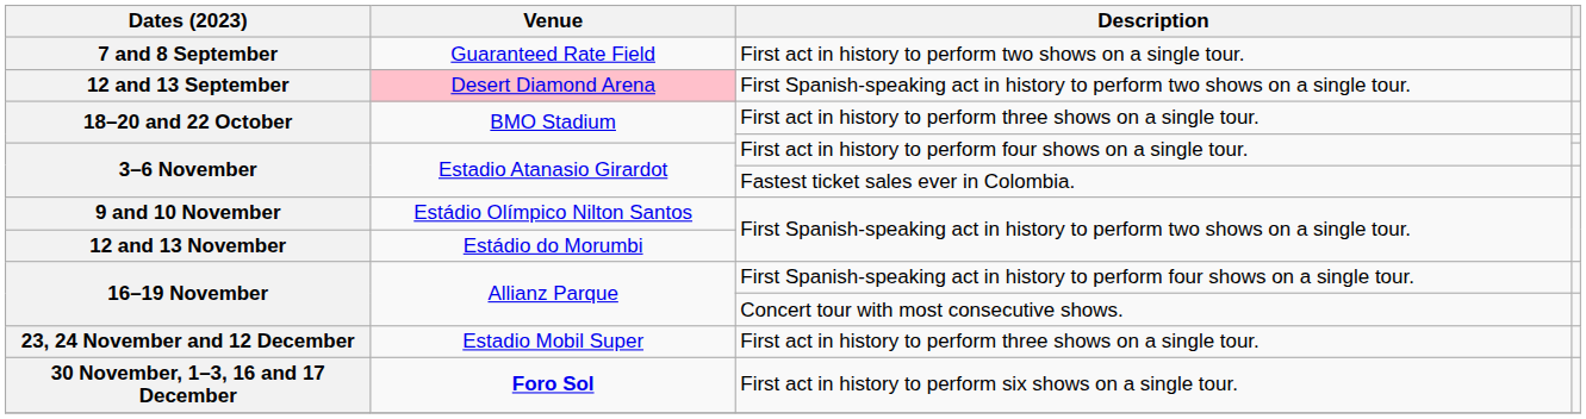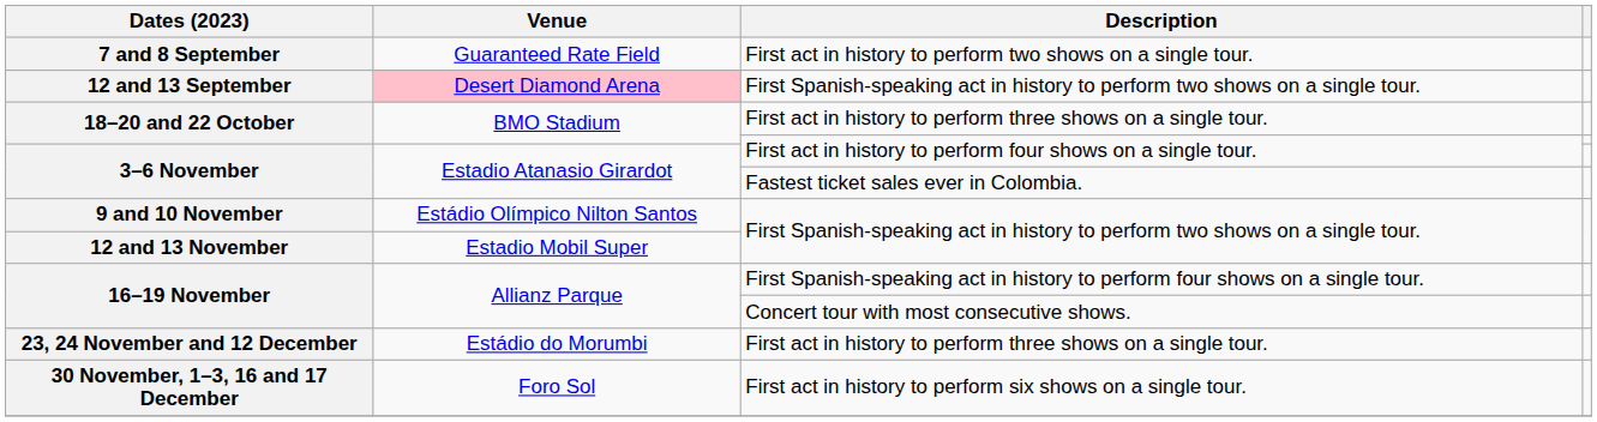 <table class="wikitable plainrowheaders" style="text-align:center;">
 <tr>
 <th scope="col" style="width:18em;">Dates (2023)</th>
 <th scope="col" style="width:18em;">Venue</th>
 <th scope="col" style="width:42em;">Description</th>
 <th scope="col" class="unsortable"></th>
 </tr>
 <tr>
 <th scope="row" style="text-align:center;">7 and 8 September</th>
 <td><a href='#'>Guaranteed Rate Field</a></td>
 <td style="text-align: left;">First act in history to perform two shows on a single tour.</td>
 <td></td>
 </tr>
 <tr>
 <th scope="row" style="text-align:center;">12 and 13 September</th>
 <td style="background: pink;"><a href='#'>Desert Diamond Arena</a></td>
 <td style="text-align: left;">First Spanish-speaking act in history to perform two shows on a single tour.</td>
 <td></td>
 </tr>
 <tr>
 <th rowspan="2" scope="row" style="text-align:center;">18–20 and 22 October</th>
 <td rowspan="2"><a href='#'>BMO Stadium</a></td>
 <td style="text-align: left;">First act in history to perform three shows on a single tour.</td>
 <td></td>
 </tr>
 <tr>
 <td rowspan="2" style="text-align: left;">First act in history to perform four shows on a single tour.</td>
 <td></td>
 </tr>
 <tr>
 <th rowspan="2" scope="row" style="text-align:center;">3–6 November</th>
 <td rowspan="2"><a href='#'>Estadio Atanasio Girardot</a></td>
 <td></td>
 </tr>
 <tr>
 <td style="text-align: left;">Fastest ticket sales ever in Colombia.</td>
 <td></td>
 </tr>
 <tr>
 <th scope="row" style="text-align:center;">9 and 10 November</th>
 <td><a href='#'>Estádio Olímpico Nilton Santos</a></td>
 <td rowspan="2" style="text-align: left;">First Spanish-speaking act in history to perform two shows on a single tour.</td>
 <td rowspan="2"></td>
 </tr>
 <tr>
 <th scope="row" style="text-align:center;">12 and 13 November</th>
-<td><a href='#'>Estádio do Morumbi</a></td>
+<td><a href='#'>Estadio Mobil Super</a></td>
 </tr>
 <tr>
 <th rowspan="2" scope="row" style="text-align:center;">16–19 November</th>
 <td rowspan="2"><a href='#'>Allianz Parque</a></td>
 <td style="text-align: left;">First Spanish-speaking act in history to perform four shows on a single tour.</td>
 <td></td>
 </tr>
 <tr>
 <td style="text-align: left;">Concert tour with most consecutive shows.</td>
 <td></td>
 </tr>
 <tr>
 <th scope="row" style="text-align:center;">23, 24 November and 12 December</th>
-<td><a href='#'>Estadio Mobil Super</a></td>
+<td><a href='#'>Estádio do Morumbi</a></td>
 <td style="text-align: left;">First act in history to perform three shows on a single tour.</td>
 <td></td>
 </tr>
 <tr>
 <th scope="row" style="text-align:center;">30 November, 1–3, 16 and 17 December</th>
-<td><strong><a href='#'>Foro Sol</a></strong></td>
+<td><a href='#'>Foro Sol</a></td>
 <td style="text-align: left;">First act in history to perform six shows on a single tour.</td>
 <td></td>
 </tr>
 <tr>
 </tr>
 </table>
